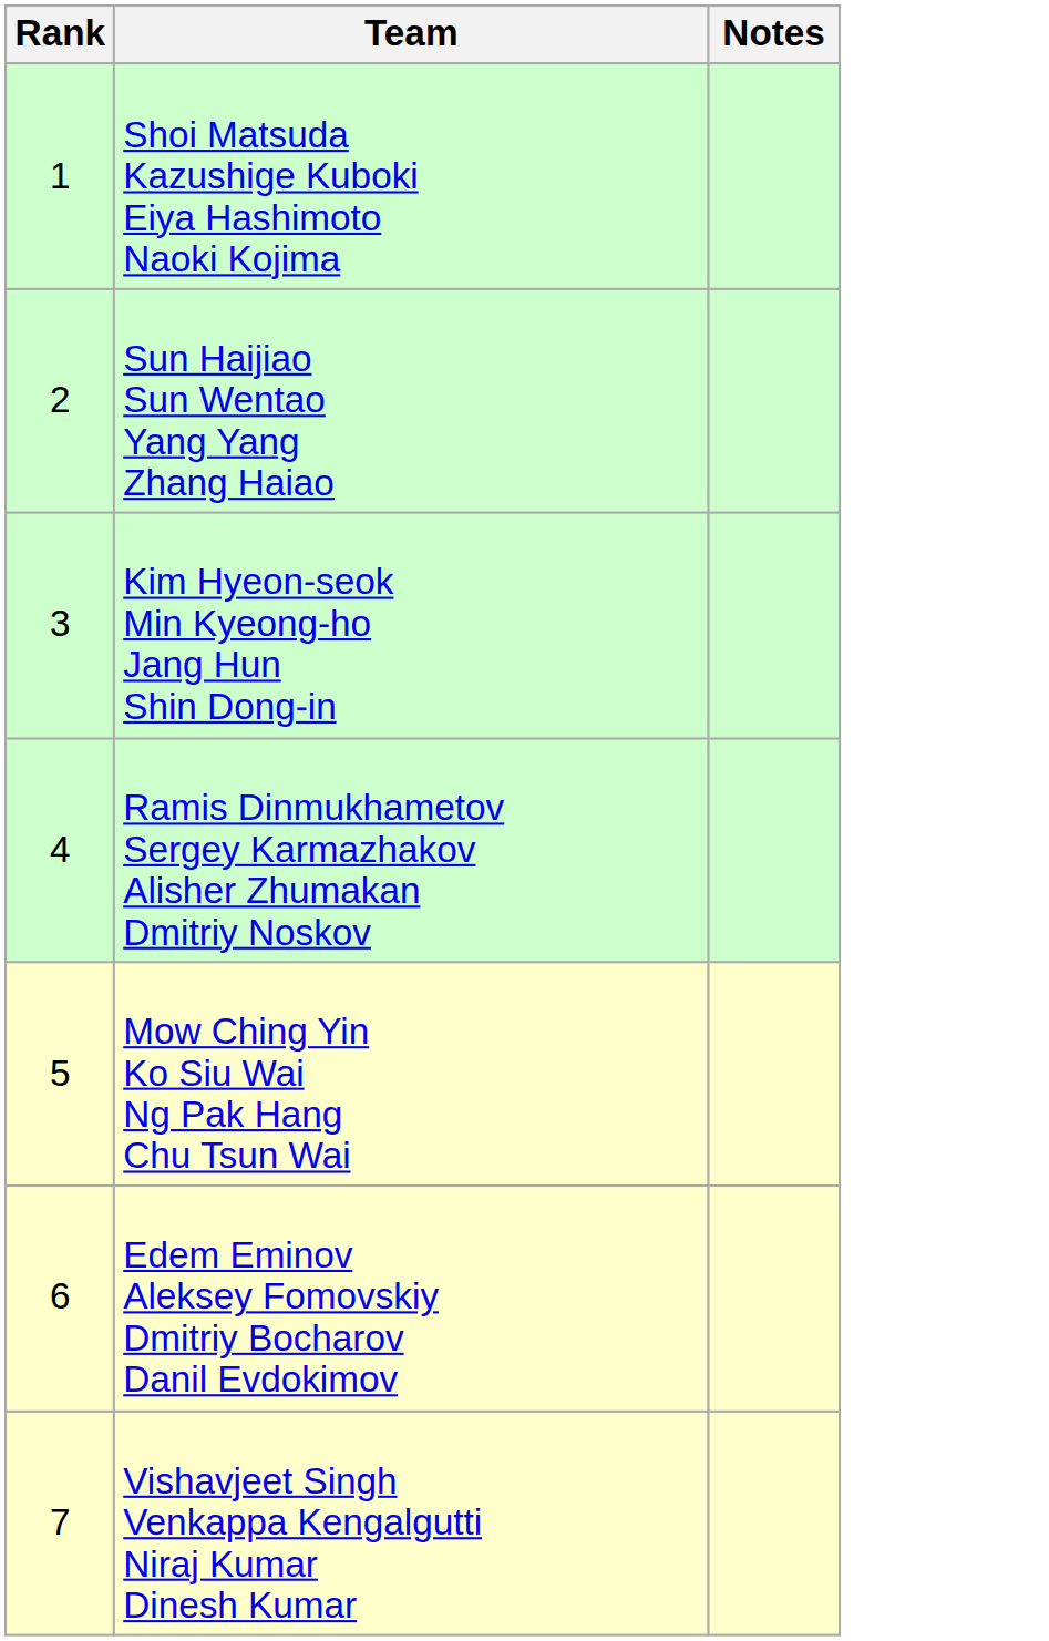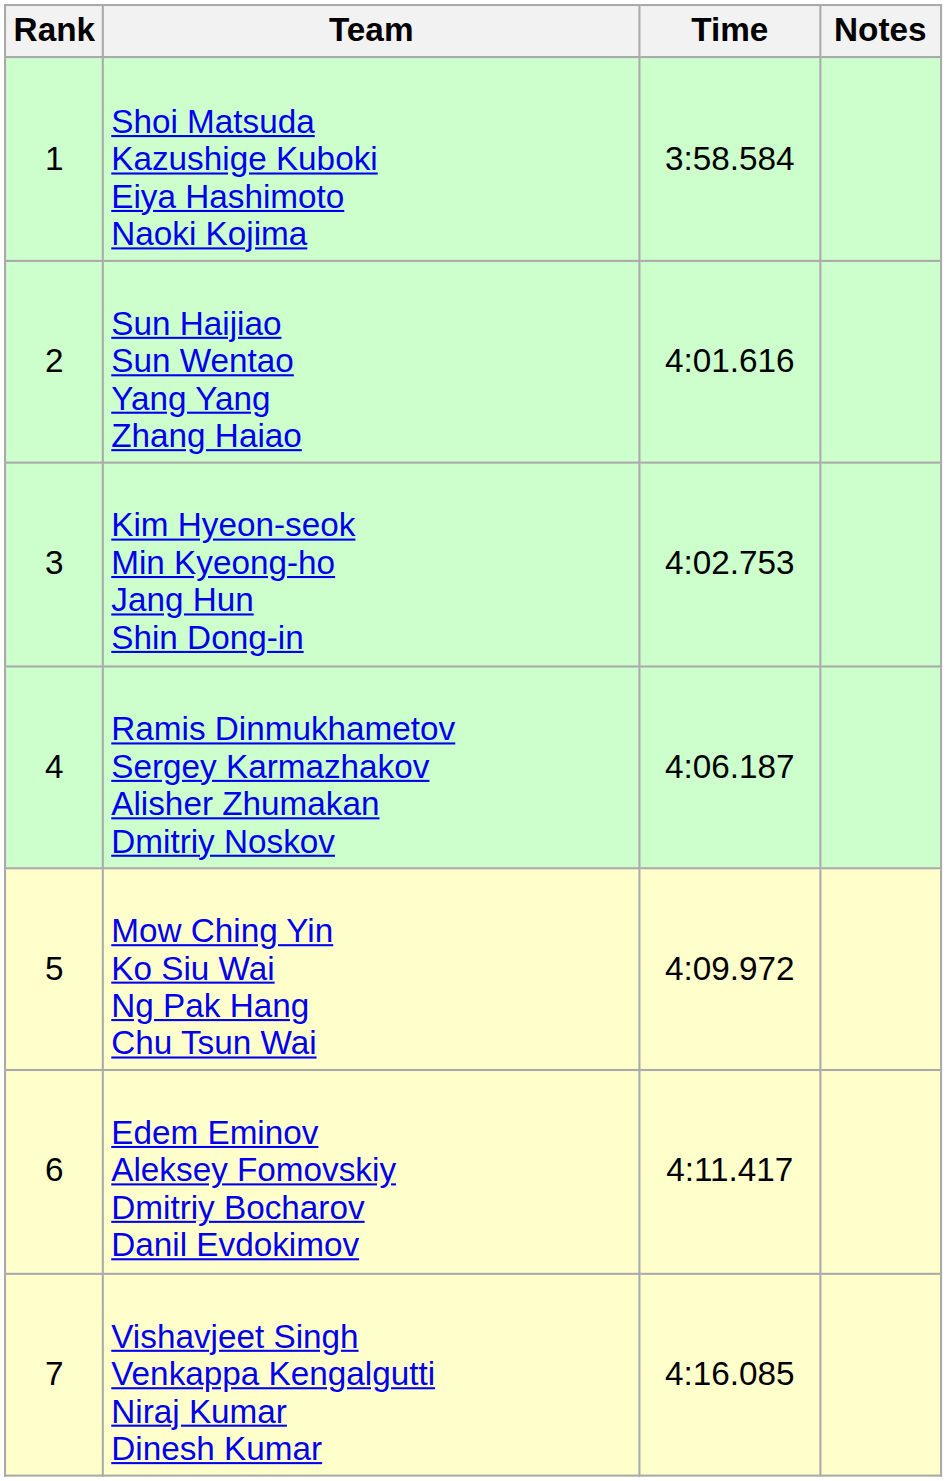 <table class=wikitable style="text-align:center">
 <tr>
 <th width=40>Rank</th>
 <th width=250>Team</th>
+<th width=80>Time</th>
 <th width=50>Notes</th>
 </tr>
 <tr bgcolor="ccffcc">
 <td>1</td>
 <td align=left><br><a href='#'>Shoi Matsuda</a><br><a href='#'>Kazushige Kuboki</a><br><a href='#'>Eiya Hashimoto</a><br><a href='#'>Naoki Kojima</a></td>
+<td>3:58.584</td>
 <td></td>
 </tr>
 <tr bgcolor="ccffcc">
 <td>2</td>
 <td align=left><br><a href='#'>Sun Haijiao</a><br><a href='#'>Sun Wentao</a><br><a href='#'>Yang Yang</a><br><a href='#'>Zhang Haiao</a></td>
+<td>4:01.616</td>
 <td></td>
 </tr>
 <tr bgcolor="ccffcc">
 <td>3</td>
 <td align=left><br><a href='#'>Kim Hyeon-seok</a><br><a href='#'>Min Kyeong-ho</a><br><a href='#'>Jang Hun</a><br><a href='#'>Shin Dong-in</a></td>
+<td>4:02.753</td>
 <td></td>
 </tr>
 <tr bgcolor="ccffcc">
 <td>4</td>
 <td align=left><br><a href='#'>Ramis Dinmukhametov</a><br><a href='#'>Sergey Karmazhakov</a><br><a href='#'>Alisher Zhumakan</a><br><a href='#'>Dmitriy Noskov</a></td>
+<td>4:06.187</td>
 <td></td>
 </tr>
 <tr bgcolor=ffffcc>
 <td>5</td>
 <td align=left><br><a href='#'>Mow Ching Yin</a><br><a href='#'>Ko Siu Wai</a><br><a href='#'>Ng Pak Hang</a><br><a href='#'>Chu Tsun Wai</a></td>
+<td>4:09.972</td>
 <td></td>
 </tr>
 <tr bgcolor=ffffcc>
 <td>6</td>
 <td align=left><br><a href='#'>Edem Eminov</a><br><a href='#'>Aleksey Fomovskiy</a><br><a href='#'>Dmitriy Bocharov</a><br><a href='#'>Danil Evdokimov</a></td>
+<td>4:11.417</td>
 <td></td>
 </tr>
 <tr bgcolor=ffffcc>
 <td>7</td>
 <td align=left><br><a href='#'>Vishavjeet Singh</a><br><a href='#'>Venkappa Kengalgutti</a><br><a href='#'>Niraj Kumar</a><br><a href='#'>Dinesh Kumar</a></td>
+<td>4:16.085</td>
 <td></td>
 </tr>
 </table>
